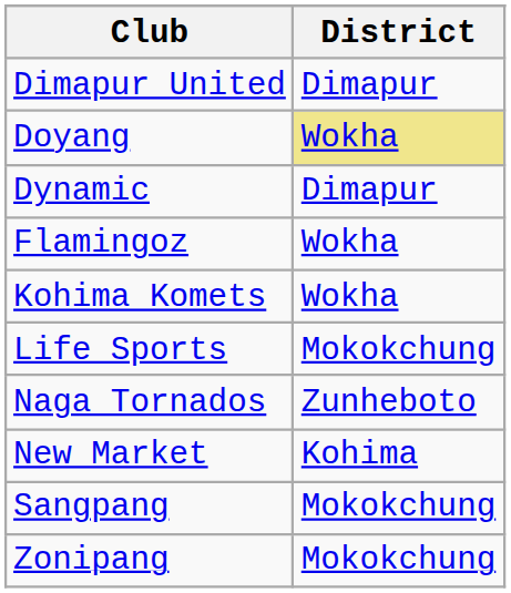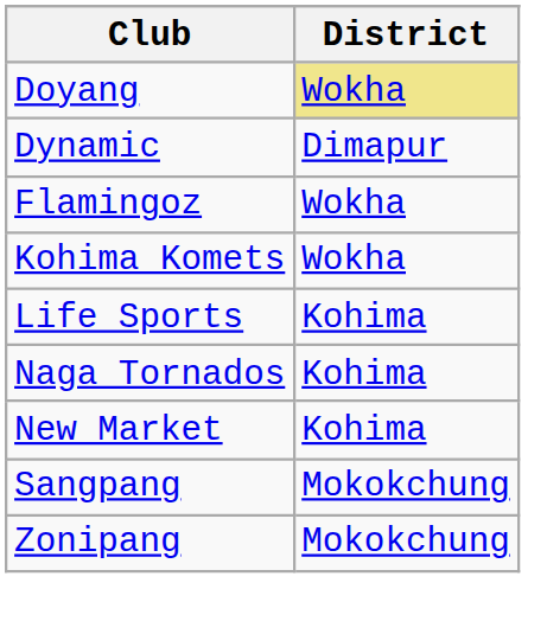 <table class="wikitable">
 <tr style="background-color:#CCFFCC">
 </tr>
 <tr style="background-color:#FFCCCC">
 </tr>
 <tr style="background-color:#FFFFCC">
 </tr>
 <tr>
 <th>Club</th>
 <th>District</th>
-</tr>
-<tr>
-<td style="text-align:left;"><a href='#'>Dimapur United</a></td>
-<td><a href='#'>Dimapur</a></td>
 </tr>
 <tr>
 <td style="text-align:left;"><a href='#'>Doyang</a></td>
 <td style="background: khaki;"><a href='#'>Wokha</a></td>
 </tr>
 <tr>
 <td style="text-align:left;"><a href='#'>Dynamic</a></td>
 <td><a href='#'>Dimapur</a></td>
 </tr>
 <tr>
 <td style="text-align:left;"><a href='#'>Flamingoz</a></td>
 <td><a href='#'>Wokha</a></td>
 </tr>
 <tr>
 <td style="text-align:left;"><a href='#'>Kohima Komets</a></td>
 <td><a href='#'>Wokha</a></td>
 </tr>
 <tr>
 <td style="text-align:left;"><a href='#'>Life Sports</a></td>
-<td><a href='#'>Mokokchung</a></td>
+<td><a href='#'>Kohima</a></td>
 </tr>
 <tr>
 <td style="text-align:left;"><a href='#'>Naga Tornados</a></td>
-<td><a href='#'>Zunheboto</a></td>
+<td><a href='#'>Kohima</a></td>
 </tr>
 <tr>
 <td style="text-align:left;"><a href='#'>New Market</a></td>
 <td><a href='#'>Kohima</a></td>
 </tr>
 <tr>
 <td style="text-align:left;"><a href='#'>Sangpang</a></td>
 <td><a href='#'>Mokokchung</a></td>
 </tr>
 <tr>
 <td style="text-align:left;"><a href='#'>Zonipang</a></td>
 <td><a href='#'>Mokokchung</a></td>
 </tr>
 </table>
